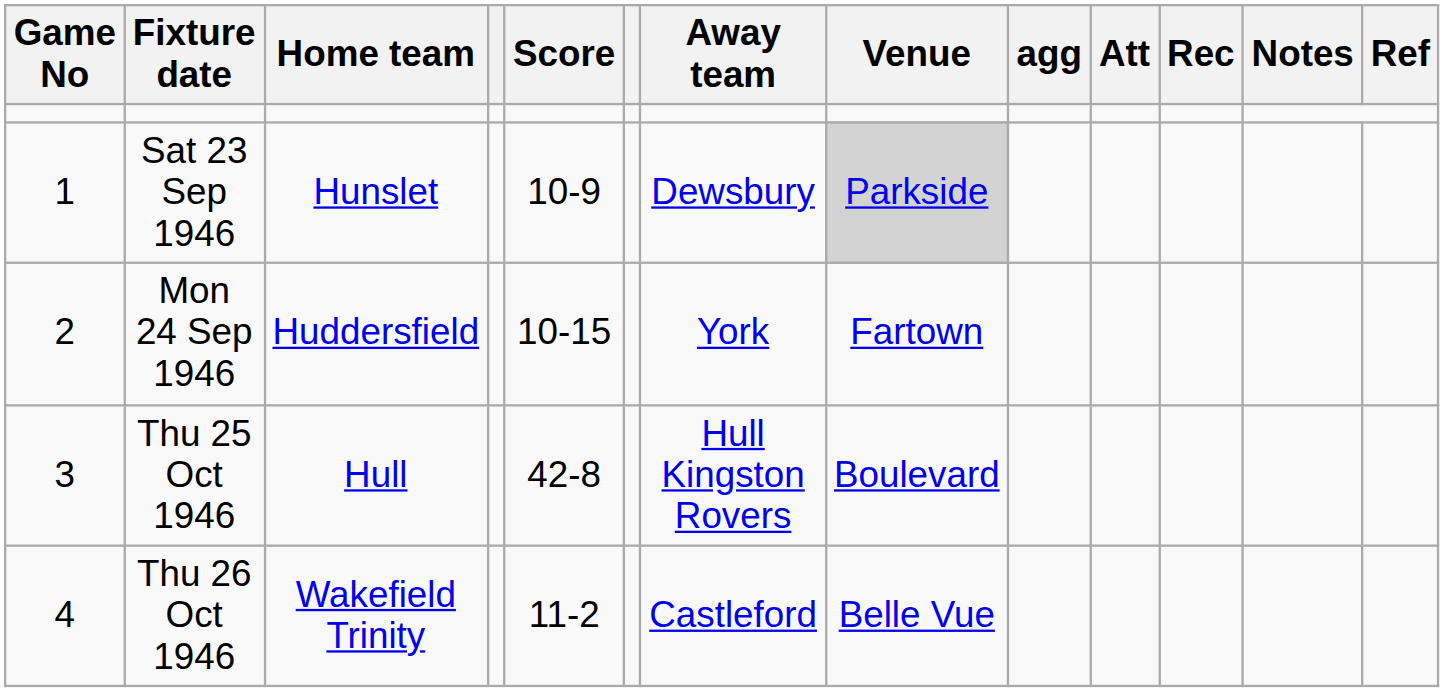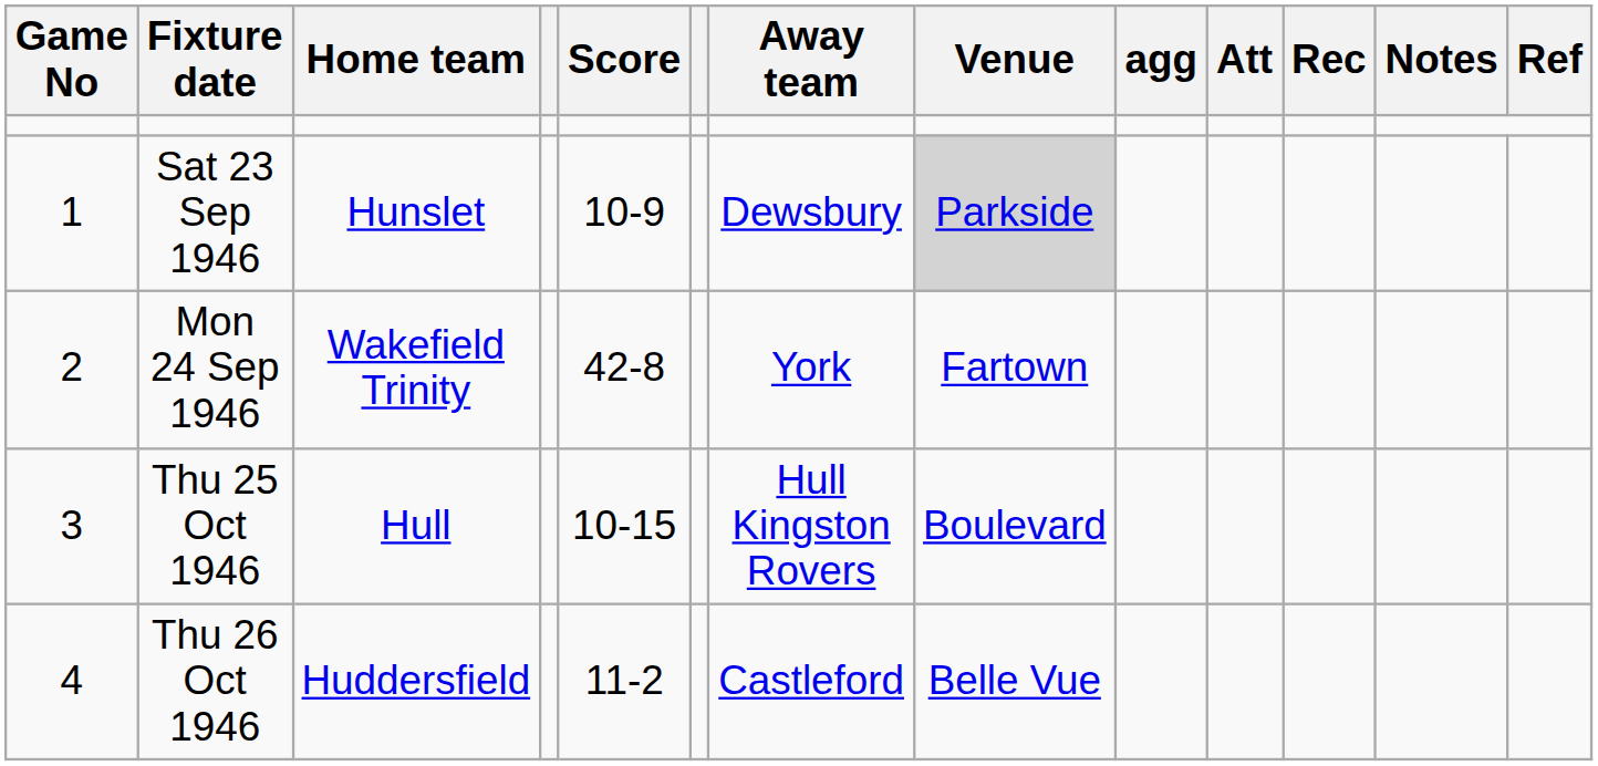 <table class="wikitable" style="text-align:center;">
 <tr>
 <th width=20 abbr="No">Game No</th>
 <th width=100 abbr="Date">Fixture date</th>
 <th width=150 abbr="Home team">Home team</th>
 <th width=5 abbr="space"></th>
 <th width=20 abbr="Score">Score</th>
 <th width=5 abbr="space"></th>
 <th width=150 abbr="Away team">Away team</th>
 <th width=150 abbr="Venue">Venue</th>
 <th width=50 abbr="agg">agg</th>
 <th width=30 abbr="Att">Att</th>
 <th width=30 abbr="Rec">Rec</th>
 <th width=20 abbr="Notes">Notes</th>
 <th width=30 abbr="Ref">Ref</th>
 </tr>
 <tr>
 <td></td>
 <td></td>
 <td></td>
 <td></td>
 <td></td>
 <td></td>
 <td></td>
 <td></td>
 <td></td>
 <td></td>
 <td></td>
 </tr>
 <tr>
 <td>1</td>
 <td>Sat 23 Sep 1946</td>
 <td><a href='#'>Hunslet</a></td>
 <td></td>
 <td>10-9</td>
 <td></td>
 <td><a href='#'>Dewsbury</a></td>
 <td style="background: lightgrey;"><a href='#'>Parkside</a></td>
 <td></td>
 <td></td>
 <td></td>
 <td></td>
 <td></td>
 </tr>
 <tr>
 <td>2</td>
 <td>Mon 24 Sep 1946</td>
-<td><a href='#'>Huddersfield</a></td>
+<td><a href='#'>Wakefield Trinity</a></td>
 <td></td>
-<td>10-15</td>
+<td>42-8</td>
 <td></td>
 <td><a href='#'>York</a></td>
 <td><a href='#'>Fartown</a></td>
 <td></td>
 <td></td>
 <td></td>
 <td></td>
 <td></td>
 </tr>
 <tr>
 <td>3</td>
 <td>Thu 25 Oct 1946</td>
 <td><a href='#'>Hull</a></td>
 <td></td>
-<td>42-8</td>
+<td>10-15</td>
 <td></td>
 <td><a href='#'>Hull Kingston Rovers</a></td>
 <td><a href='#'>Boulevard</a></td>
 <td></td>
 <td></td>
 <td></td>
 <td></td>
 <td></td>
 </tr>
 <tr>
 <td>4</td>
 <td>Thu 26 Oct 1946</td>
-<td><a href='#'>Wakefield Trinity</a></td>
+<td><a href='#'>Huddersfield</a></td>
 <td></td>
 <td>11-2</td>
 <td></td>
 <td><a href='#'>Castleford</a></td>
 <td><a href='#'>Belle Vue</a></td>
 <td></td>
 <td></td>
 <td></td>
 <td></td>
 <td></td>
 </tr>
 </table>
